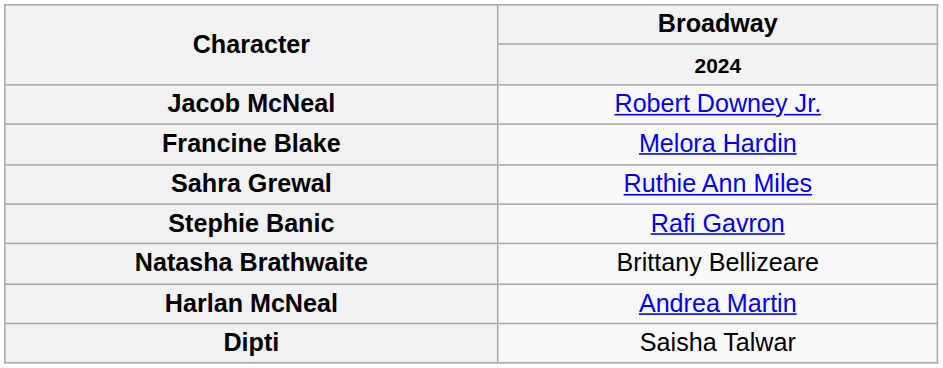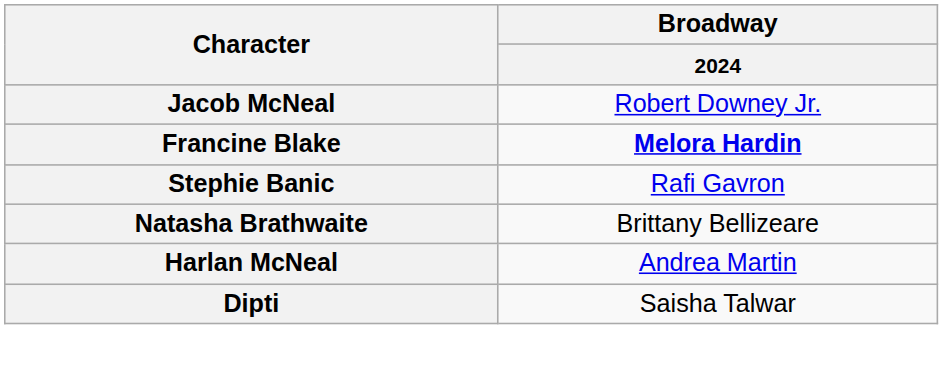 <table class="wikitable" style="width:30%; text-align:center">
 <tr>
 <th rowspan="2">Character</th>
 <th>Broadway</th>
 </tr>
 <tr>
 <th><small>2024</small></th>
 </tr>
 <tr>
 <th><strong>Jacob McNeal</strong></th>
 <td><a href='#'>Robert Downey Jr.</a></td>
 </tr>
 <tr>
 <th>Francine Blake</th>
-<td><a href='#'>Melora Hardin</a></td>
-</tr>
-<tr>
-<th>Sahra Grewal</th>
-<td><a href='#'>Ruthie Ann Miles</a></td>
+<td><strong><a href='#'>Melora Hardin</a></strong></td>
 </tr>
 <tr>
 <th>Stephie Banic</th>
 <td><a href='#'>Rafi Gavron</a></td>
 </tr>
 <tr>
 <th>Natasha Brathwaite</th>
 <td>Brittany Bellizeare</td>
 </tr>
 <tr>
 <th>Harlan McNeal</th>
 <td><a href='#'>Andrea Martin</a></td>
 </tr>
 <tr>
 <th>Dipti</th>
 <td>Saisha Talwar</td>
 </tr>
 </table>
